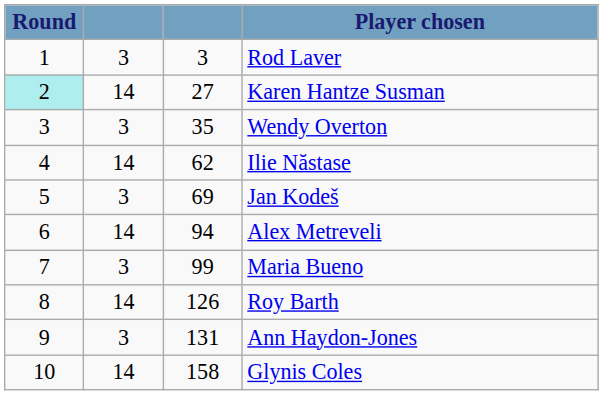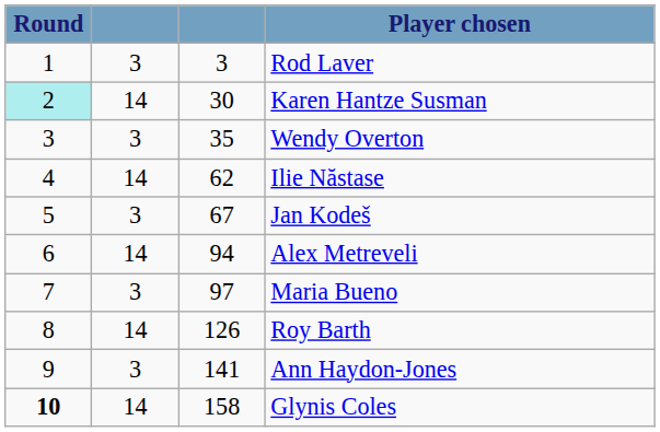 <table class="wikitable" style="text-align:left">
 <tr>
 <th style="background:#72A0C1; color:#191970" width="50px">Round</th>
 <th style="background:#72A0C1; color:#191970" width="50px"></th>
 <th style="background:#72A0C1; color:#191970" width="50px"></th>
 <th style="background:#72A0C1; color:#191970" width="250px">Player chosen</th>
 </tr>
 <tr>
 <td style="text-align:center">1</td>
 <td style="text-align:center">3</td>
 <td style="text-align:center">3</td>
 <td><a href='#'>Rod Laver</a></td>
 </tr>
 <tr>
 <td style="background: paleturquoise; text-align:center">2</td>
 <td style="text-align:center">14</td>
-<td style="text-align:center">27</td>
+<td style="text-align:center">30</td>
 <td><a href='#'>Karen Hantze Susman</a></td>
 </tr>
 <tr>
 <td style="text-align:center">3</td>
 <td style="text-align:center">3</td>
 <td style="text-align:center">35</td>
 <td><a href='#'>Wendy Overton</a></td>
 </tr>
 <tr>
 <td style="text-align:center">4</td>
 <td style="text-align:center">14</td>
 <td style="text-align:center">62</td>
 <td><a href='#'>Ilie Năstase</a></td>
 </tr>
 <tr>
 <td style="text-align:center">5</td>
 <td style="text-align:center">3</td>
-<td style="text-align:center">69</td>
+<td style="text-align:center">67</td>
 <td><a href='#'>Jan Kodeš</a></td>
 </tr>
 <tr>
 <td style="text-align:center">6</td>
 <td style="text-align:center">14</td>
 <td style="text-align:center">94</td>
 <td><a href='#'>Alex Metreveli</a></td>
 </tr>
 <tr>
 <td style="text-align:center">7</td>
 <td style="text-align:center">3</td>
-<td style="text-align:center">99</td>
+<td style="text-align:center">97</td>
 <td><a href='#'>Maria Bueno</a></td>
 </tr>
 <tr>
 <td style="text-align:center">8</td>
 <td style="text-align:center">14</td>
 <td style="text-align:center">126</td>
 <td><a href='#'>Roy Barth</a></td>
 </tr>
 <tr>
 <td style="text-align:center">9</td>
 <td style="text-align:center">3</td>
-<td style="text-align:center">131</td>
+<td style="text-align:center">141</td>
 <td><a href='#'>Ann Haydon-Jones</a></td>
 </tr>
 <tr>
-<td style="text-align:center">10</td>
+<td style="text-align:center"><strong>10</strong></td>
 <td style="text-align:center">14</td>
 <td style="text-align:center">158</td>
 <td><a href='#'>Glynis Coles</a></td>
 </tr>
 </table>
